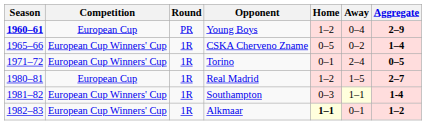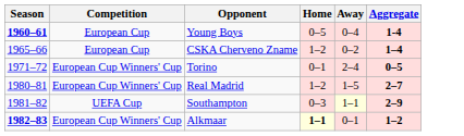 <table class="wikitable" style="font-size:100%; text-align: center;">
 <tr>
 <th>Season</th>
 <th>Competition</th>
-<th>Round</th>
 <th>Opponent</th>
 <th>Home</th>
 <th>Away</th>
 <th><a href='#'>Aggregate</a></th>
 </tr>
 <tr>
 <td><strong><a href='#'>1960–61</a></strong></td>
 <td><a href='#'>European Cup</a></td>
-<td><a href='#'>PR</a></td>
 <td align="left"> <a href='#'>Young Boys</a></td>
-<td bgcolor="#ffdddd" style="text-align:center;">1–2</td>
+<td bgcolor="#ffdddd" style="text-align:center;">0–5</td>
 <td bgcolor="#ffdddd" style="text-align:center;">0–4</td>
-<td bgcolor="#ffdddd" style="text-align:center;"><strong>2–9</strong></td>
+<td bgcolor="#ffdddd" style="text-align:center;"><strong>1-4</strong></td>
 </tr>
 <tr>
 <td><a href='#'>1965–66</a></td>
-<td><a href='#'>European Cup Winners' Cup</a></td>
-<td><a href='#'>1R</a></td>
+<td><a href='#'>European Cup</a></td>
 <td align="left"> <a href='#'>CSKA Cherveno Zname</a></td>
-<td bgcolor="#ffdddd" style="text-align:center;">0–5</td>
+<td bgcolor="#ffdddd" style="text-align:center;">1–2</td>
 <td bgcolor="#ffdddd" style="text-align:center;">0–2</td>
 <td bgcolor="#ffdddd" style="text-align:center;"><strong>1–4</strong></td>
 </tr>
 <tr>
 <td><a href='#'>1971–72</a></td>
 <td><a href='#'>European Cup Winners' Cup</a></td>
-<td><a href='#'>1R</a></td>
 <td align="left"> <a href='#'>Torino</a></td>
 <td bgcolor="#ffdddd" style="text-align:center;">0–1</td>
 <td bgcolor="#ffdddd" style="text-align:center;">2–4</td>
 <td bgcolor="#ffdddd" style="text-align:center;"><strong>0–5</strong></td>
 </tr>
 <tr>
 <td><a href='#'>1980–81</a></td>
-<td><a href='#'>European Cup</a></td>
-<td><a href='#'>1R</a></td>
+<td><a href='#'>European Cup Winners' Cup</a></td>
 <td align="left"> <a href='#'>Real Madrid</a></td>
 <td bgcolor="#ffdddd" style="text-align:center;">1–2</td>
 <td bgcolor="#ffdddd" style="text-align:center;">1–5</td>
 <td bgcolor="#ffdddd" style="text-align:center;"><strong>2–7</strong></td>
 </tr>
 <tr>
 <td><a href='#'>1981–82</a></td>
-<td><a href='#'>European Cup Winners' Cup</a></td>
-<td><a href='#'>1R</a></td>
+<td><a href='#'>UEFA Cup</a></td>
 <td align="left"> <a href='#'>Southampton</a></td>
 <td bgcolor="#ffdddd" style="text-align:center;">0–3</td>
 <td bgcolor="#ffffdd" style="text-align:center;">1–1</td>
-<td bgcolor="#ffdddd" style="text-align:center;"><strong>1-4</strong></td>
+<td bgcolor="#ffdddd" style="text-align:center;"><strong>2–9</strong></td>
 </tr>
 <tr>
-<td><a href='#'>1982–83</a></td>
+<td><strong><a href='#'>1982–83</a></strong></td>
 <td><a href='#'>European Cup Winners' Cup</a></td>
-<td><a href='#'>1R</a></td>
 <td align="left"> <a href='#'>Alkmaar</a></td>
 <td bgcolor="#ffffdd" style="text-align:center;"><strong>1–1</strong></td>
 <td bgcolor="#ffdddd" style="text-align:center;">0–1</td>
 <td bgcolor="#ffdddd" style="text-align:center;"><strong>1–2</strong></td>
 </tr>
 </table>
